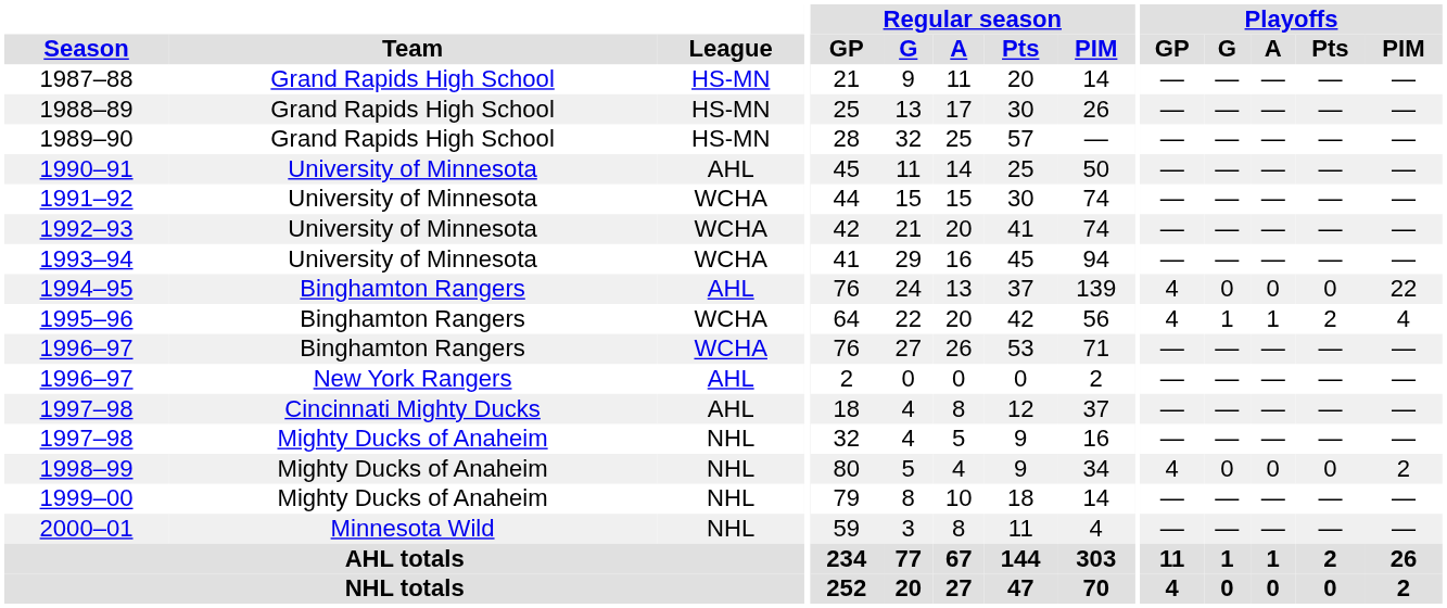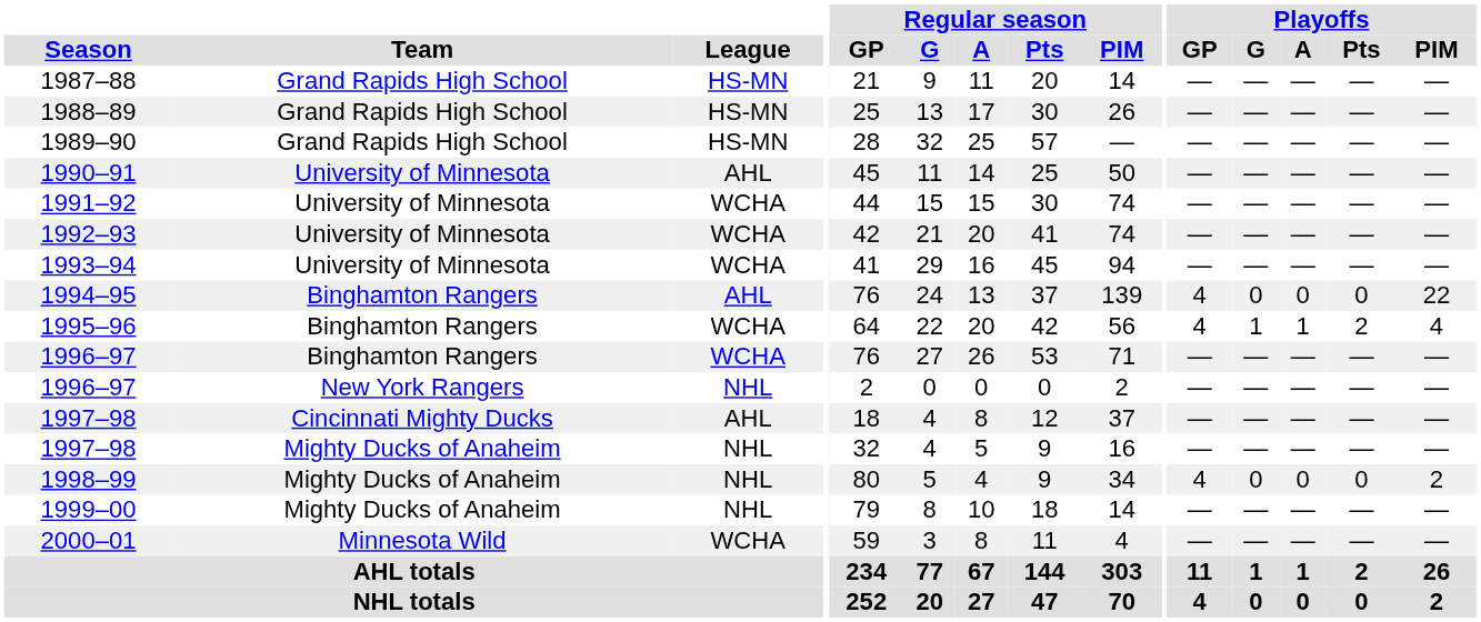 <table border="0" cellpadding="1" cellspacing="0" style="text-align:center; width:60em">
 <tr bgcolor="#e0e0e0">
 <th colspan="3" bgcolor="#ffffff"></th>
 <th rowspan="100" bgcolor="#ffffff"></th>
 <th colspan="5"><a href='#'>Regular season</a></th>
 <th rowspan="100" bgcolor="#ffffff"></th>
 <th colspan="5"><a href='#'>Playoffs</a></th>
 </tr>
 <tr bgcolor="#e0e0e0">
 <th><a href='#'>Season</a></th>
 <th>Team</th>
 <th>League</th>
 <th>GP</th>
 <th><a href='#'>G</a></th>
 <th><a href='#'>A</a></th>
 <th><a href='#'>Pts</a></th>
 <th><a href='#'>PIM</a></th>
 <th>GP</th>
 <th>G</th>
 <th>A</th>
 <th>Pts</th>
 <th>PIM</th>
 </tr>
 <tr>
 <td>1987–88</td>
 <td><a href='#'>Grand Rapids High School</a></td>
 <td><a href='#'>HS-MN</a></td>
 <td>21</td>
 <td>9</td>
 <td>11</td>
 <td>20</td>
 <td>14</td>
 <td>—</td>
 <td>—</td>
 <td>—</td>
 <td>—</td>
 <td>—</td>
 </tr>
 <tr bgcolor="#f0f0f0">
 <td>1988–89</td>
 <td>Grand Rapids High School</td>
 <td>HS-MN</td>
 <td>25</td>
 <td>13</td>
 <td>17</td>
 <td>30</td>
 <td>26</td>
 <td>—</td>
 <td>—</td>
 <td>—</td>
 <td>—</td>
 <td>—</td>
 </tr>
 <tr>
 <td>1989–90</td>
 <td>Grand Rapids High School</td>
 <td>HS-MN</td>
 <td>28</td>
 <td>32</td>
 <td>25</td>
 <td>57</td>
 <td>—</td>
 <td>—</td>
 <td>—</td>
 <td>—</td>
 <td>—</td>
 <td>—</td>
 </tr>
 <tr bgcolor="#f0f0f0">
 <td><a href='#'>1990–91</a></td>
 <td><a href='#'>University of Minnesota</a></td>
 <td>AHL</td>
 <td>45</td>
 <td>11</td>
 <td>14</td>
 <td>25</td>
 <td>50</td>
 <td>—</td>
 <td>—</td>
 <td>—</td>
 <td>—</td>
 <td>—</td>
 </tr>
 <tr>
 <td><a href='#'>1991–92</a></td>
 <td>University of Minnesota</td>
 <td>WCHA</td>
 <td>44</td>
 <td>15</td>
 <td>15</td>
 <td>30</td>
 <td>74</td>
 <td>—</td>
 <td>—</td>
 <td>—</td>
 <td>—</td>
 <td>—</td>
 </tr>
 <tr bgcolor="#f0f0f0">
 <td><a href='#'>1992–93</a></td>
 <td>University of Minnesota</td>
 <td>WCHA</td>
 <td>42</td>
 <td>21</td>
 <td>20</td>
 <td>41</td>
 <td>74</td>
 <td>—</td>
 <td>—</td>
 <td>—</td>
 <td>—</td>
 <td>—</td>
 </tr>
 <tr>
 <td><a href='#'>1993–94</a></td>
 <td>University of Minnesota</td>
 <td>WCHA</td>
 <td>41</td>
 <td>29</td>
 <td>16</td>
 <td>45</td>
 <td>94</td>
 <td>—</td>
 <td>—</td>
 <td>—</td>
 <td>—</td>
 <td>—</td>
 </tr>
 <tr bgcolor="#f0f0f0">
 <td><a href='#'>1994–95</a></td>
 <td><a href='#'>Binghamton Rangers</a></td>
 <td><a href='#'>AHL</a></td>
 <td>76</td>
 <td>24</td>
 <td>13</td>
 <td>37</td>
 <td>139</td>
 <td>4</td>
 <td>0</td>
 <td>0</td>
 <td>0</td>
 <td>22</td>
 </tr>
 <tr>
 <td><a href='#'>1995–96</a></td>
 <td>Binghamton Rangers</td>
 <td>WCHA</td>
 <td>64</td>
 <td>22</td>
 <td>20</td>
 <td>42</td>
 <td>56</td>
 <td>4</td>
 <td>1</td>
 <td>1</td>
 <td>2</td>
 <td>4</td>
 </tr>
 <tr bgcolor="#f0f0f0">
 <td><a href='#'>1996–97</a></td>
 <td>Binghamton Rangers</td>
 <td><a href='#'>WCHA</a></td>
 <td>76</td>
 <td>27</td>
 <td>26</td>
 <td>53</td>
 <td>71</td>
 <td>—</td>
 <td>—</td>
 <td>—</td>
 <td>—</td>
 <td>—</td>
 </tr>
 <tr>
 <td><a href='#'>1996–97</a></td>
 <td><a href='#'>New York Rangers</a></td>
-<td><a href='#'>AHL</a></td>
+<td><a href='#'>NHL</a></td>
 <td>2</td>
 <td>0</td>
 <td>0</td>
 <td>0</td>
 <td>2</td>
 <td>—</td>
 <td>—</td>
 <td>—</td>
 <td>—</td>
 <td>—</td>
 </tr>
 <tr bgcolor="#f0f0f0">
 <td><a href='#'>1997–98</a></td>
 <td><a href='#'>Cincinnati Mighty Ducks</a></td>
 <td>AHL</td>
 <td>18</td>
 <td>4</td>
 <td>8</td>
 <td>12</td>
 <td>37</td>
 <td>—</td>
 <td>—</td>
 <td>—</td>
 <td>—</td>
 <td>—</td>
 </tr>
 <tr>
 <td><a href='#'>1997–98</a></td>
 <td><a href='#'>Mighty Ducks of Anaheim</a></td>
 <td>NHL</td>
 <td>32</td>
 <td>4</td>
 <td>5</td>
 <td>9</td>
 <td>16</td>
 <td>—</td>
 <td>—</td>
 <td>—</td>
 <td>—</td>
 <td>—</td>
 </tr>
 <tr bgcolor="#f0f0f0">
 <td><a href='#'>1998–99</a></td>
 <td>Mighty Ducks of Anaheim</td>
 <td>NHL</td>
 <td>80</td>
 <td>5</td>
 <td>4</td>
 <td>9</td>
 <td>34</td>
 <td>4</td>
 <td>0</td>
 <td>0</td>
 <td>0</td>
 <td>2</td>
 </tr>
 <tr>
 <td><a href='#'>1999–00</a></td>
 <td>Mighty Ducks of Anaheim</td>
 <td>NHL</td>
 <td>79</td>
 <td>8</td>
 <td>10</td>
 <td>18</td>
 <td>14</td>
 <td>—</td>
 <td>—</td>
 <td>—</td>
 <td>—</td>
 <td>—</td>
 </tr>
 <tr bgcolor="#f0f0f0">
 <td><a href='#'>2000–01</a></td>
 <td><a href='#'>Minnesota Wild</a></td>
-<td>NHL</td>
+<td>WCHA</td>
 <td>59</td>
 <td>3</td>
 <td>8</td>
 <td>11</td>
 <td>4</td>
 <td>—</td>
 <td>—</td>
 <td>—</td>
 <td>—</td>
 <td>—</td>
 </tr>
 <tr bgcolor="#e0e0e0">
 <th colspan="3">AHL totals</th>
 <th>234</th>
 <th>77</th>
 <th>67</th>
 <th>144</th>
 <th>303</th>
 <th>11</th>
 <th>1</th>
 <th>1</th>
 <th>2</th>
 <th>26</th>
 </tr>
 <tr bgcolor="#e0e0e0">
 <th colspan="3">NHL totals</th>
 <th>252</th>
 <th>20</th>
 <th>27</th>
 <th>47</th>
 <th>70</th>
 <th>4</th>
 <th>0</th>
 <th>0</th>
 <th>0</th>
 <th>2</th>
 </tr>
 </table>
